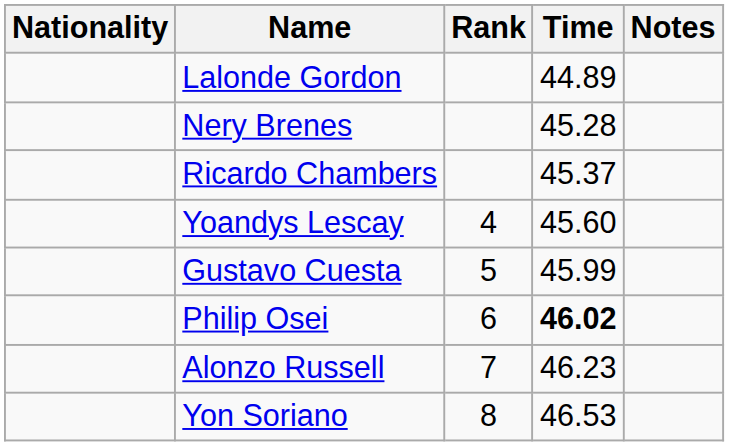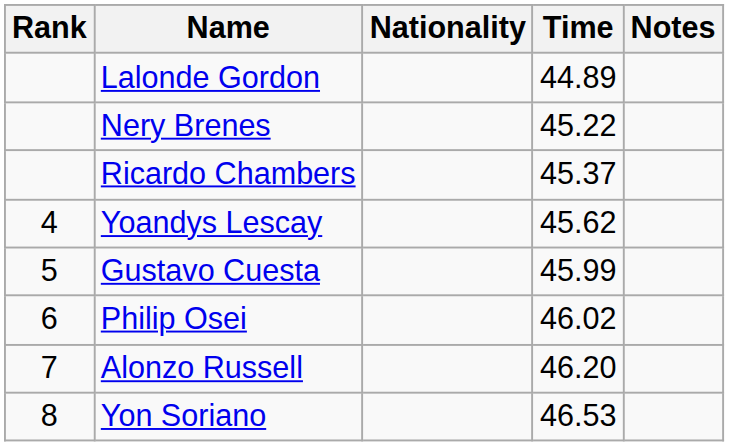 <table class="wikitable sortable" style="text-align:center">
 <tr>
+<th>Rank</th>
+<th>Name</th>
 <th>Nationality</th>
-<th>Name</th>
-<th>Rank</th>
 <th>Time</th>
 <th>Notes</th>
 </tr>
 <tr>
+<td align=center></td>
+<td align=left><a href='#'>Lalonde Gordon</a></td>
 <td align=left></td>
-<td align=left><a href='#'>Lalonde Gordon</a></td>
-<td align=center></td>
 <td>44.89</td>
 <td></td>
 </tr>
 <tr>
+<td align=center></td>
+<td align=left><a href='#'>Nery Brenes</a></td>
 <td align=left></td>
-<td align=left><a href='#'>Nery Brenes</a></td>
-<td align=center></td>
-<td>45.28</td>
+<td>45.22</td>
 <td></td>
 </tr>
 <tr>
+<td align=center></td>
+<td align=left><a href='#'>Ricardo Chambers</a></td>
 <td align=left></td>
-<td align=left><a href='#'>Ricardo Chambers</a></td>
-<td align=center></td>
 <td>45.37</td>
 <td></td>
 </tr>
 <tr>
+<td align=center>4</td>
+<td align=left><a href='#'>Yoandys Lescay</a></td>
 <td align=left></td>
-<td align=left><a href='#'>Yoandys Lescay</a></td>
-<td align=center>4</td>
-<td>45.60</td>
+<td>45.62</td>
 <td></td>
 </tr>
 <tr>
+<td align=center>5</td>
+<td align=left><a href='#'>Gustavo Cuesta</a></td>
 <td align=left></td>
-<td align=left><a href='#'>Gustavo Cuesta</a></td>
-<td align=center>5</td>
 <td>45.99</td>
 <td></td>
 </tr>
 <tr>
+<td align=center>6</td>
+<td align=left><a href='#'>Philip Osei</a></td>
 <td align=left></td>
-<td align=left><a href='#'>Philip Osei</a></td>
-<td align=center>6</td>
-<td><strong>46.02</strong></td>
+<td>46.02</td>
 <td></td>
 </tr>
 <tr>
+<td align=center>7</td>
+<td align=left><a href='#'>Alonzo Russell</a></td>
 <td align=left></td>
-<td align=left><a href='#'>Alonzo Russell</a></td>
-<td align=center>7</td>
-<td>46.23</td>
+<td>46.20</td>
 <td></td>
 </tr>
 <tr>
+<td align=center>8</td>
+<td align=left><a href='#'>Yon Soriano</a></td>
 <td align=left></td>
-<td align=left><a href='#'>Yon Soriano</a></td>
-<td align=center>8</td>
 <td>46.53</td>
 <td></td>
 </tr>
 </table>
